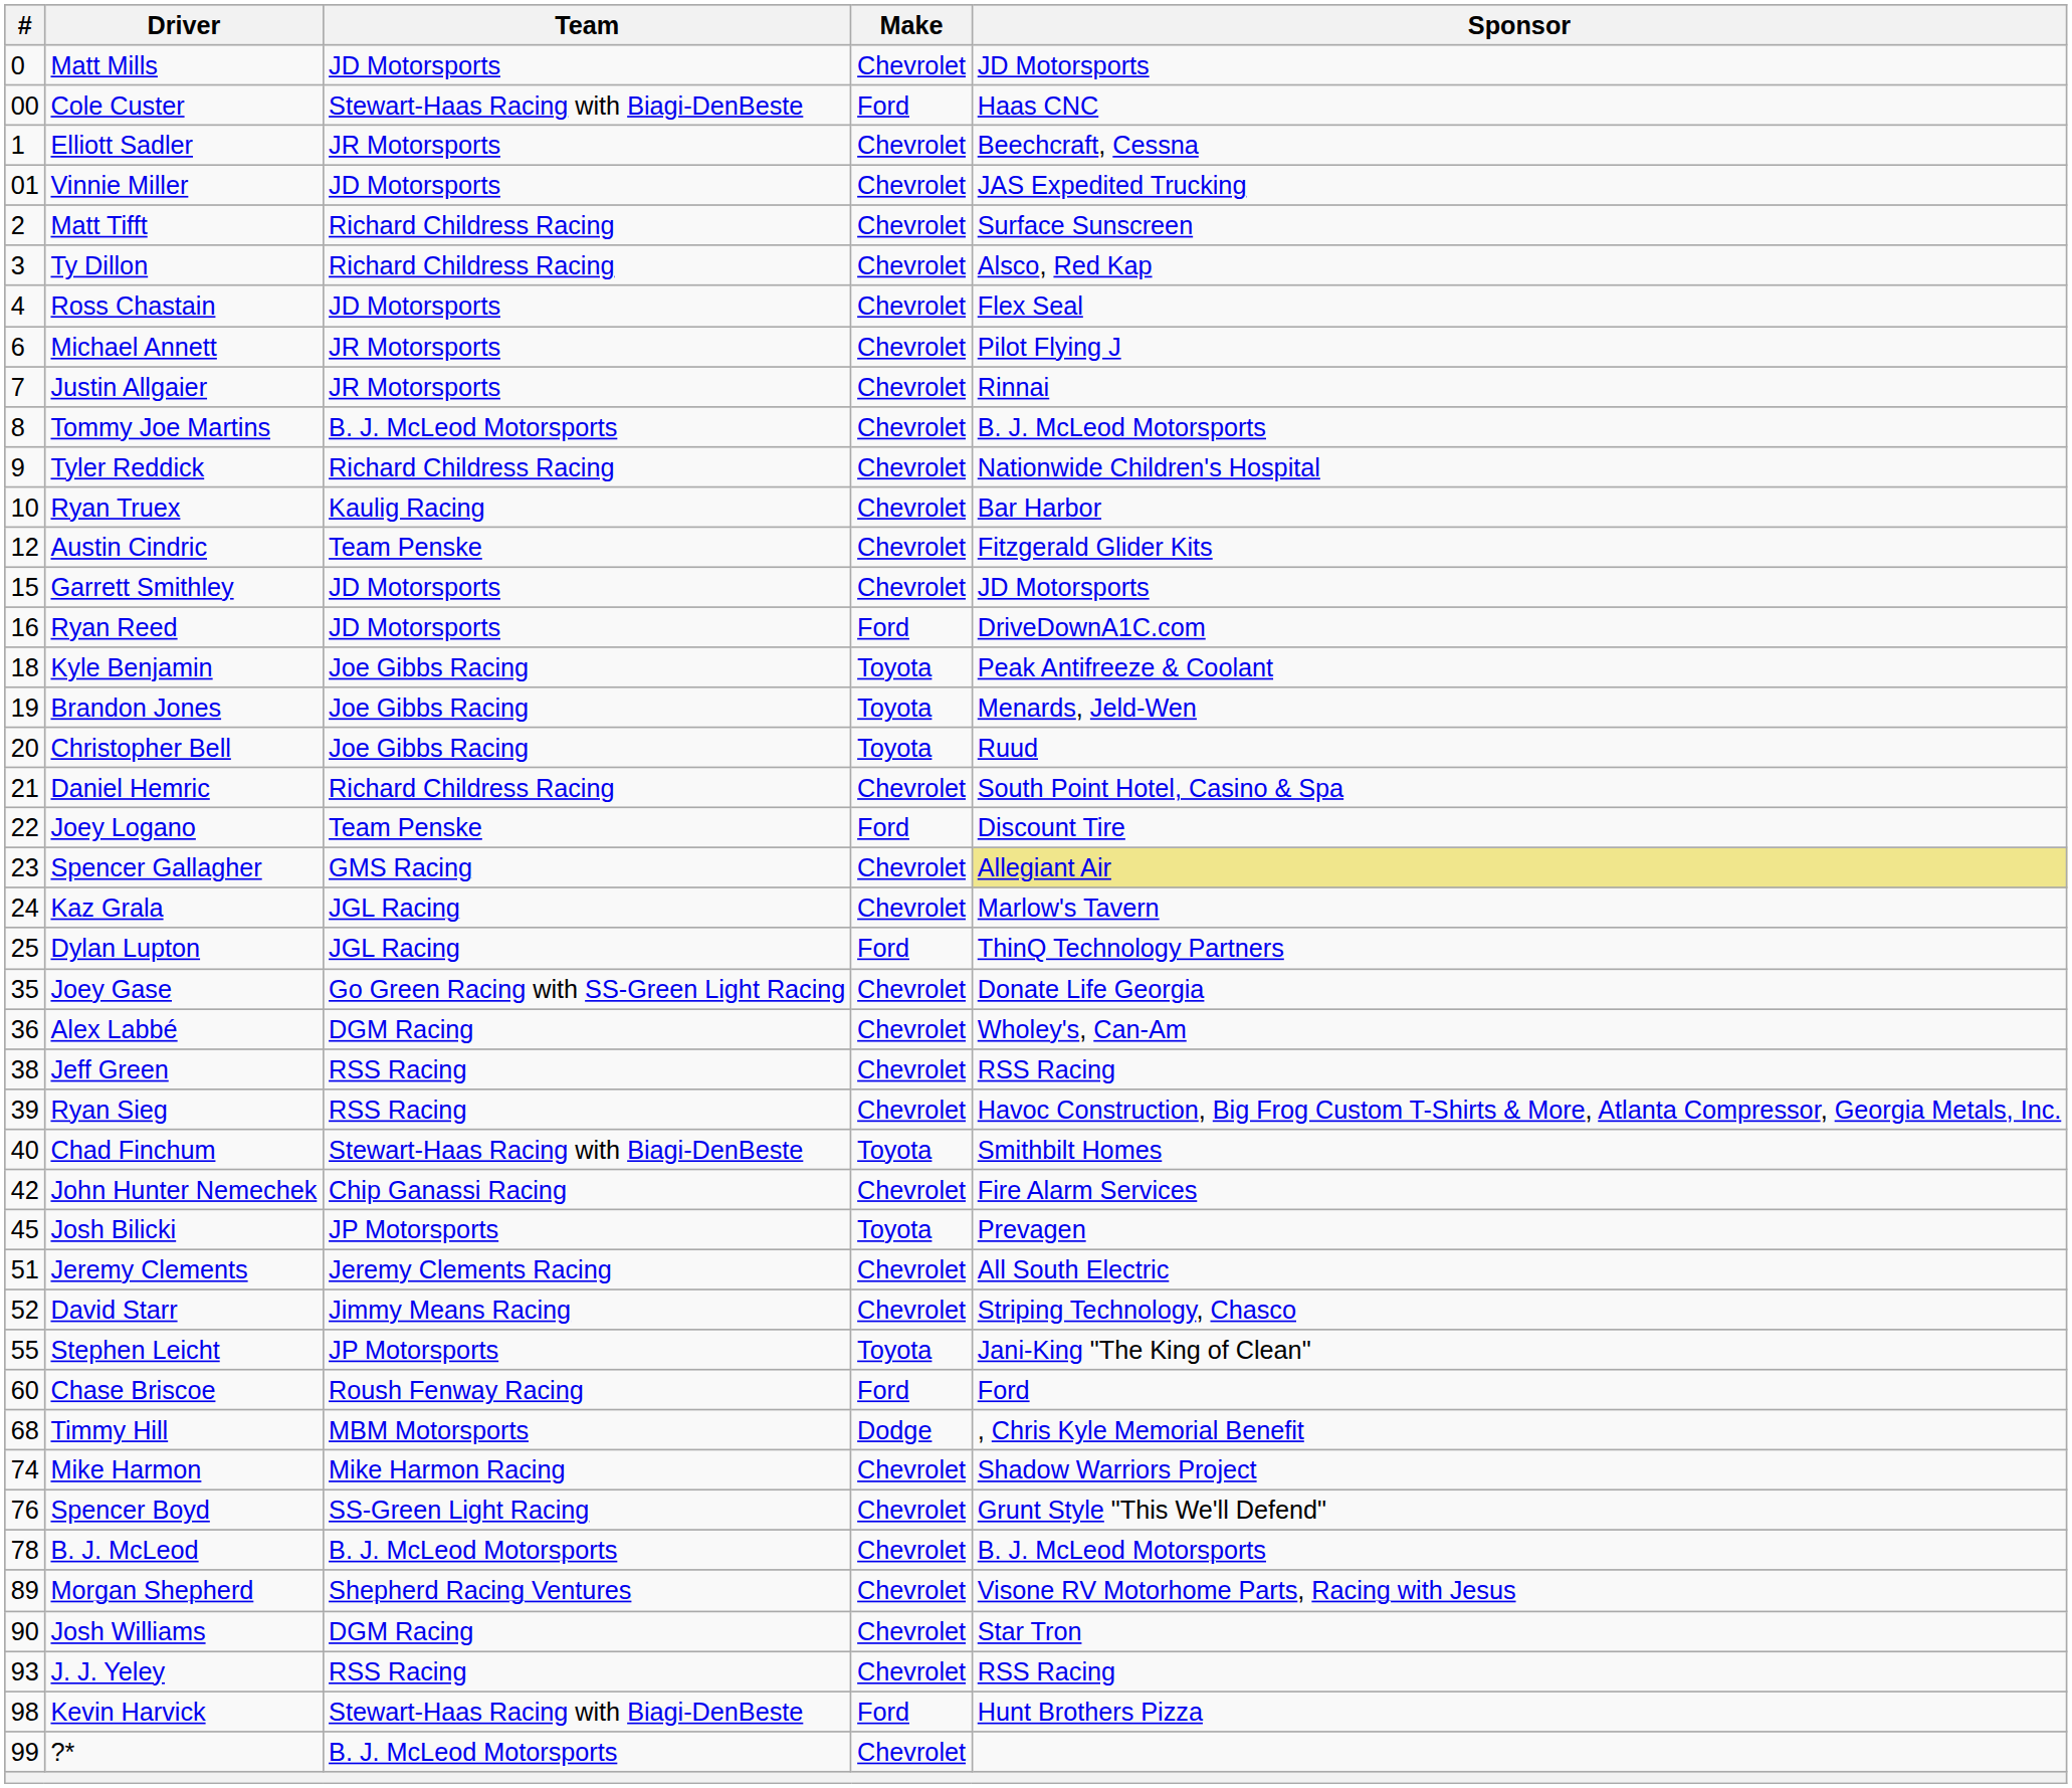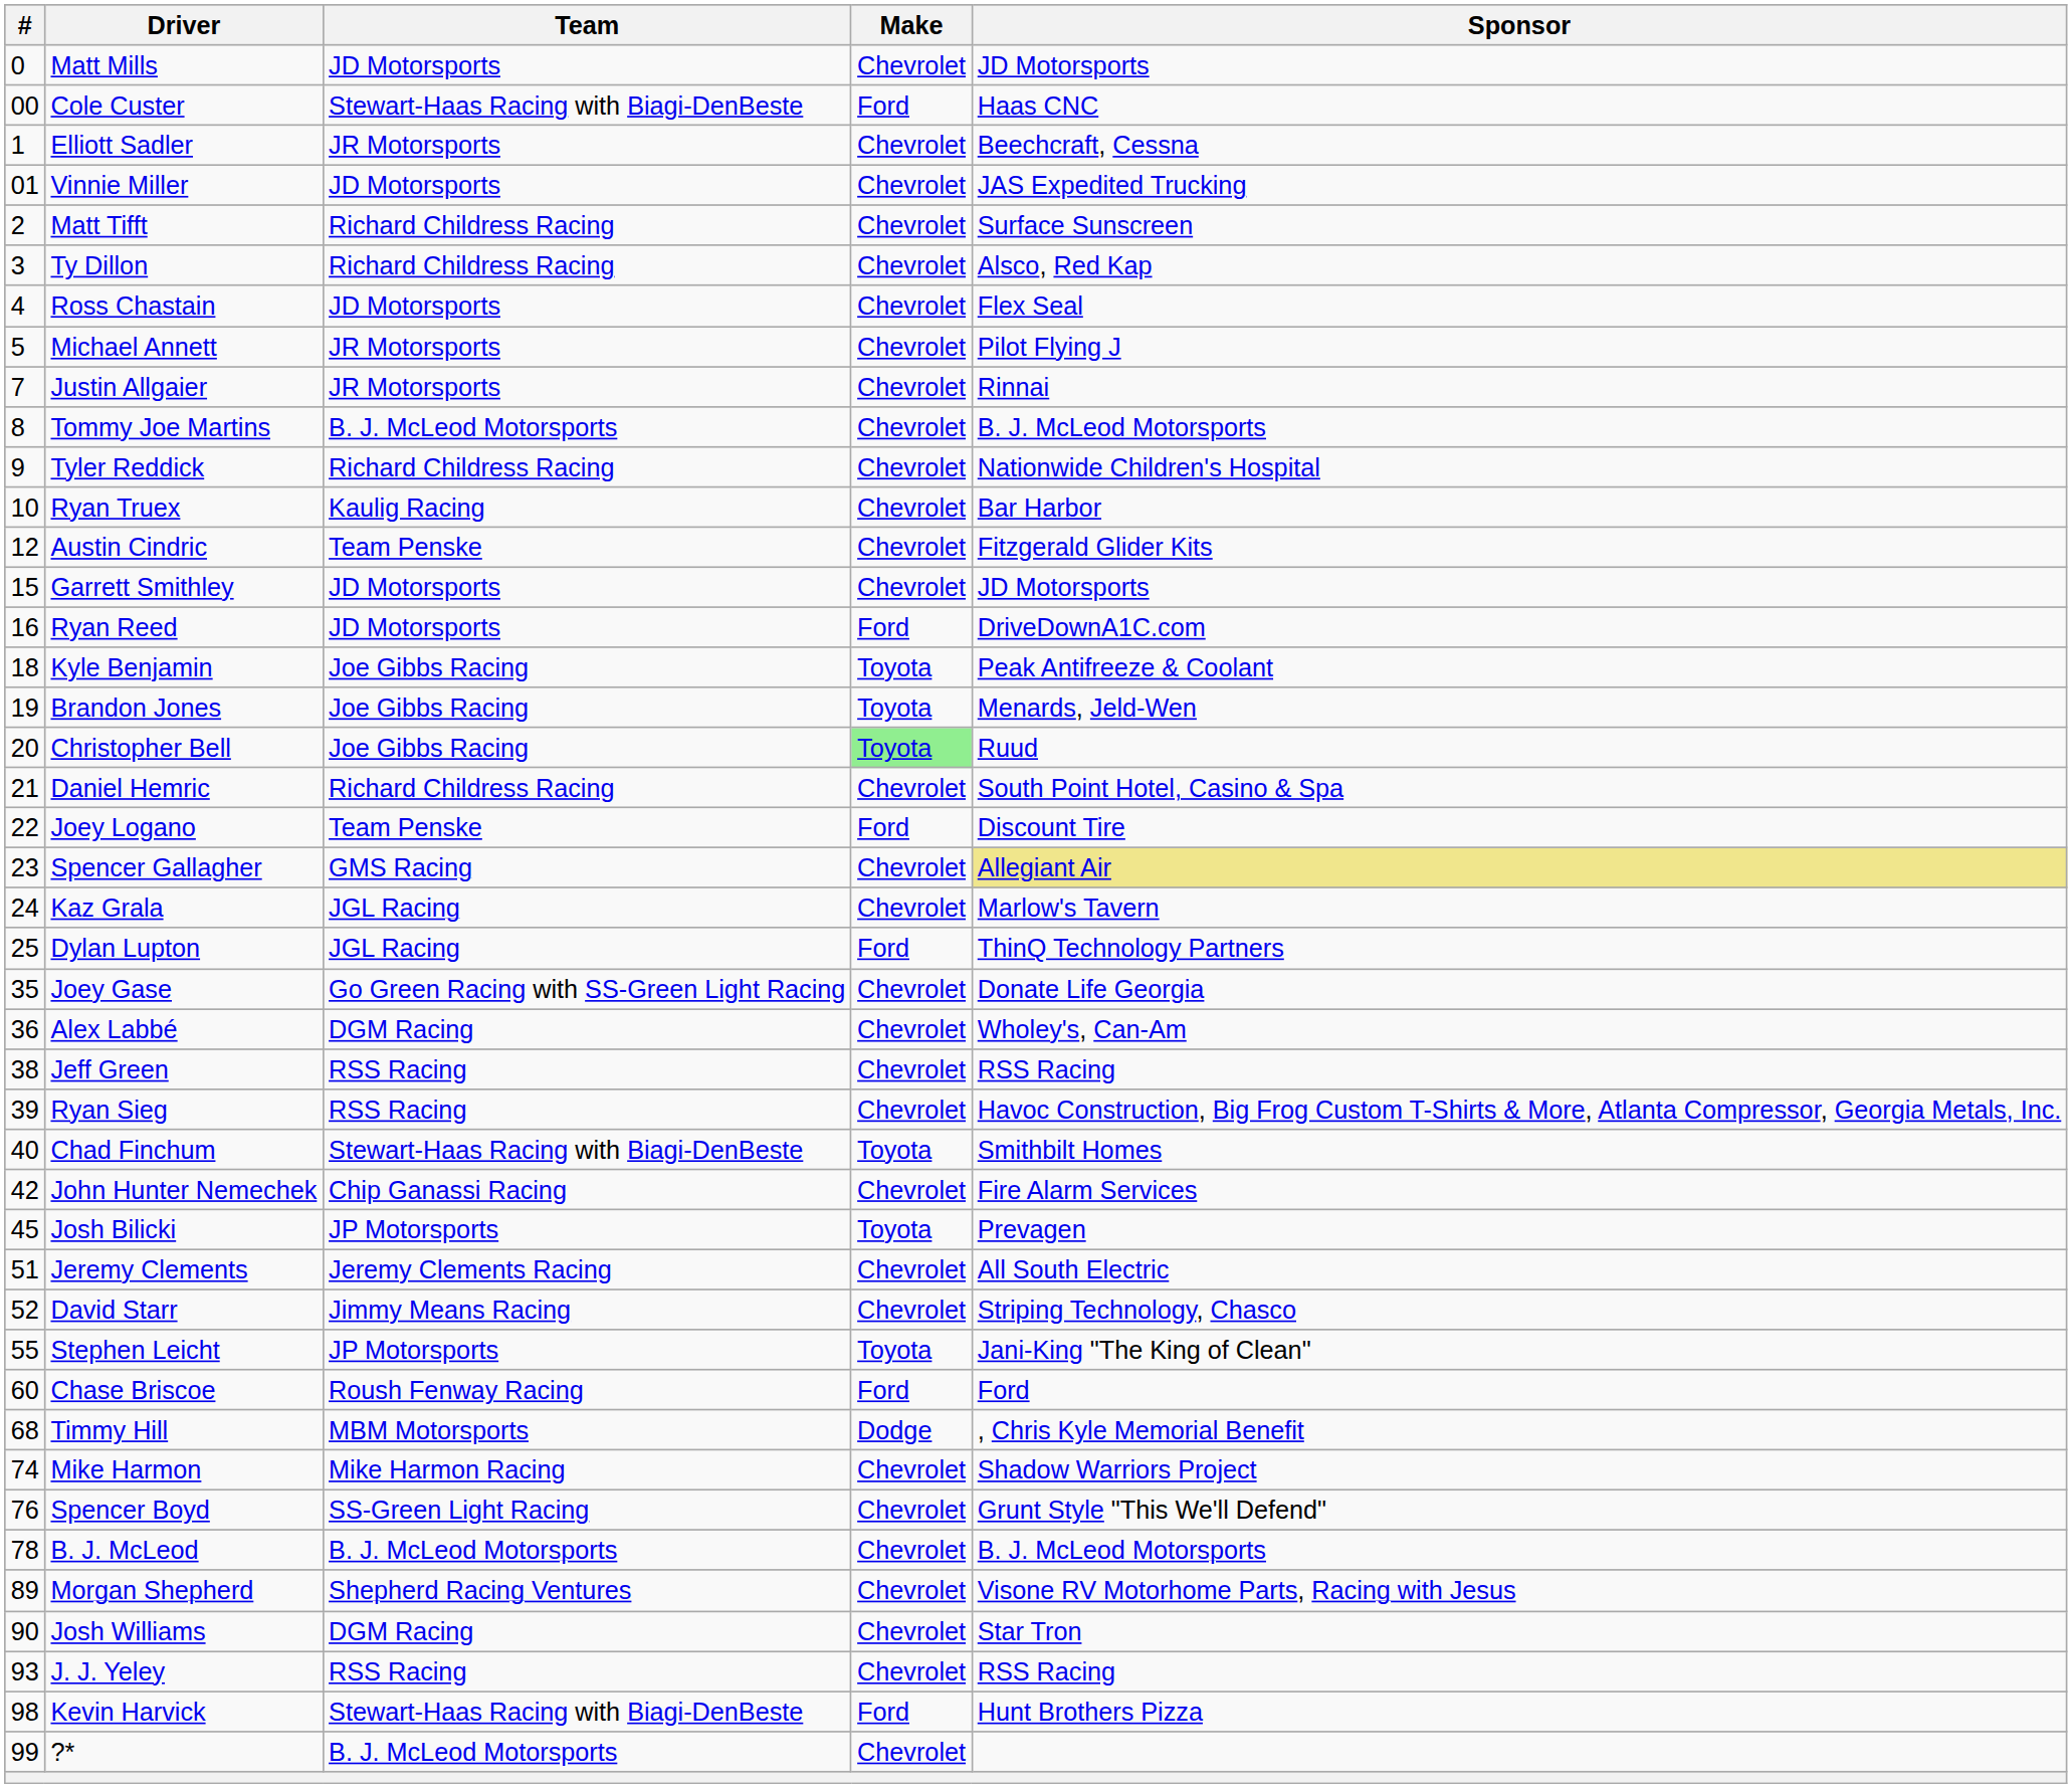 <table class="wikitable" style="font-size:95%">
 <tr>
 <th>#</th>
 <th>Driver</th>
 <th>Team</th>
 <th>Make</th>
 <th>Sponsor</th>
 </tr>
 <tr>
 <td>0</td>
 <td><a href='#'>Matt Mills</a></td>
 <td><a href='#'>JD Motorsports</a></td>
 <td><a href='#'>Chevrolet</a></td>
 <td><a href='#'>JD Motorsports</a></td>
 </tr>
 <tr>
 <td>00</td>
 <td><a href='#'>Cole Custer</a></td>
 <td><a href='#'>Stewart-Haas Racing</a> with <a href='#'>Biagi-DenBeste</a></td>
 <td><a href='#'>Ford</a></td>
 <td><a href='#'>Haas CNC</a></td>
 </tr>
 <tr>
 <td>1</td>
 <td><a href='#'>Elliott Sadler</a></td>
 <td><a href='#'>JR Motorsports</a></td>
 <td><a href='#'>Chevrolet</a></td>
 <td><a href='#'>Beechcraft</a>, <a href='#'>Cessna</a></td>
 </tr>
 <tr>
 <td>01</td>
 <td><a href='#'>Vinnie Miller</a></td>
 <td><a href='#'>JD Motorsports</a></td>
 <td><a href='#'>Chevrolet</a></td>
 <td><a href='#'>JAS Expedited Trucking</a></td>
 </tr>
 <tr>
 <td>2</td>
 <td><a href='#'>Matt Tifft</a></td>
 <td><a href='#'>Richard Childress Racing</a></td>
 <td><a href='#'>Chevrolet</a></td>
 <td><a href='#'>Surface Sunscreen</a></td>
 </tr>
 <tr>
 <td>3</td>
 <td><a href='#'>Ty Dillon</a></td>
 <td><a href='#'>Richard Childress Racing</a></td>
 <td><a href='#'>Chevrolet</a></td>
 <td><a href='#'>Alsco</a>, <a href='#'>Red Kap</a></td>
 </tr>
 <tr>
 <td>4</td>
 <td><a href='#'>Ross Chastain</a></td>
 <td><a href='#'>JD Motorsports</a></td>
 <td><a href='#'>Chevrolet</a></td>
 <td><a href='#'>Flex Seal</a></td>
 </tr>
 <tr>
-<td>6</td>
+<td>5</td>
 <td><a href='#'>Michael Annett</a></td>
 <td><a href='#'>JR Motorsports</a></td>
 <td><a href='#'>Chevrolet</a></td>
 <td><a href='#'>Pilot Flying J</a></td>
 </tr>
 <tr>
 <td>7</td>
 <td><a href='#'>Justin Allgaier</a></td>
 <td><a href='#'>JR Motorsports</a></td>
 <td><a href='#'>Chevrolet</a></td>
 <td><a href='#'>Rinnai</a></td>
 </tr>
 <tr>
 <td>8</td>
 <td><a href='#'>Tommy Joe Martins</a></td>
 <td><a href='#'>B. J. McLeod Motorsports</a></td>
 <td><a href='#'>Chevrolet</a></td>
 <td><a href='#'>B. J. McLeod Motorsports</a></td>
 </tr>
 <tr>
 <td>9</td>
 <td><a href='#'>Tyler Reddick</a></td>
 <td><a href='#'>Richard Childress Racing</a></td>
 <td><a href='#'>Chevrolet</a></td>
 <td><a href='#'>Nationwide Children's Hospital</a></td>
 </tr>
 <tr>
 <td>10</td>
 <td><a href='#'>Ryan Truex</a></td>
 <td><a href='#'>Kaulig Racing</a></td>
 <td><a href='#'>Chevrolet</a></td>
 <td><a href='#'>Bar Harbor</a></td>
 </tr>
 <tr>
 <td>12</td>
 <td><a href='#'>Austin Cindric</a></td>
 <td><a href='#'>Team Penske</a></td>
 <td><a href='#'>Chevrolet</a></td>
 <td><a href='#'>Fitzgerald Glider Kits</a></td>
 </tr>
 <tr>
 <td>15</td>
 <td><a href='#'>Garrett Smithley</a></td>
 <td><a href='#'>JD Motorsports</a></td>
 <td><a href='#'>Chevrolet</a></td>
 <td><a href='#'>JD Motorsports</a></td>
 </tr>
 <tr>
 <td>16</td>
 <td><a href='#'>Ryan Reed</a></td>
 <td><a href='#'>JD Motorsports</a></td>
 <td><a href='#'>Ford</a></td>
 <td><a href='#'>DriveDownA1C.com</a></td>
 </tr>
 <tr>
 <td>18</td>
 <td><a href='#'>Kyle Benjamin</a></td>
 <td><a href='#'>Joe Gibbs Racing</a></td>
 <td><a href='#'>Toyota</a></td>
 <td><a href='#'>Peak Antifreeze & Coolant</a></td>
 </tr>
 <tr>
 <td>19</td>
 <td><a href='#'>Brandon Jones</a></td>
 <td><a href='#'>Joe Gibbs Racing</a></td>
 <td><a href='#'>Toyota</a></td>
 <td><a href='#'>Menards</a>, <a href='#'>Jeld-Wen</a></td>
 </tr>
 <tr>
 <td>20</td>
 <td><a href='#'>Christopher Bell</a></td>
 <td><a href='#'>Joe Gibbs Racing</a></td>
-<td><a href='#'>Toyota</a></td>
+<td style="background: lightgreen;"><a href='#'>Toyota</a></td>
 <td><a href='#'>Ruud</a></td>
 </tr>
 <tr>
 <td>21</td>
 <td><a href='#'>Daniel Hemric</a></td>
 <td><a href='#'>Richard Childress Racing</a></td>
 <td><a href='#'>Chevrolet</a></td>
 <td><a href='#'>South Point Hotel, Casino & Spa</a></td>
 </tr>
 <tr>
 <td>22</td>
 <td><a href='#'>Joey Logano</a></td>
 <td><a href='#'>Team Penske</a></td>
 <td><a href='#'>Ford</a></td>
 <td><a href='#'>Discount Tire</a></td>
 </tr>
 <tr>
 <td>23</td>
 <td><a href='#'>Spencer Gallagher</a></td>
 <td><a href='#'>GMS Racing</a></td>
 <td><a href='#'>Chevrolet</a></td>
 <td style="background: khaki;"><a href='#'>Allegiant Air</a></td>
 </tr>
 <tr>
 <td>24</td>
 <td><a href='#'>Kaz Grala</a></td>
 <td><a href='#'>JGL Racing</a></td>
 <td><a href='#'>Chevrolet</a></td>
 <td><a href='#'>Marlow's Tavern</a></td>
 </tr>
 <tr>
 <td>25</td>
 <td><a href='#'>Dylan Lupton</a></td>
 <td><a href='#'>JGL Racing</a></td>
 <td><a href='#'>Ford</a></td>
 <td><a href='#'>ThinQ Technology Partners</a></td>
 </tr>
 <tr>
 <td>35</td>
 <td><a href='#'>Joey Gase</a></td>
 <td><a href='#'>Go Green Racing</a> with <a href='#'>SS-Green Light Racing</a></td>
 <td><a href='#'>Chevrolet</a></td>
 <td><a href='#'>Donate Life Georgia</a></td>
 </tr>
 <tr>
 <td>36</td>
 <td><a href='#'>Alex Labbé</a></td>
 <td><a href='#'>DGM Racing</a></td>
 <td><a href='#'>Chevrolet</a></td>
 <td><a href='#'>Wholey's</a>, <a href='#'>Can-Am</a></td>
 </tr>
 <tr>
 <td>38</td>
 <td><a href='#'>Jeff Green</a></td>
 <td><a href='#'>RSS Racing</a></td>
 <td><a href='#'>Chevrolet</a></td>
 <td><a href='#'>RSS Racing</a></td>
 </tr>
 <tr>
 <td>39</td>
 <td><a href='#'>Ryan Sieg</a></td>
 <td><a href='#'>RSS Racing</a></td>
 <td><a href='#'>Chevrolet</a></td>
 <td><a href='#'>Havoc Construction</a>, <a href='#'>Big Frog Custom T-Shirts & More</a>, <a href='#'>Atlanta Compressor</a>, <a href='#'>Georgia Metals, Inc.</a></td>
 </tr>
 <tr>
 <td>40</td>
 <td><a href='#'>Chad Finchum</a></td>
 <td><a href='#'>Stewart-Haas Racing</a> with <a href='#'>Biagi-DenBeste</a></td>
 <td><a href='#'>Toyota</a></td>
 <td><a href='#'>Smithbilt Homes</a></td>
 </tr>
 <tr>
 <td>42</td>
 <td><a href='#'>John Hunter Nemechek</a></td>
 <td><a href='#'>Chip Ganassi Racing</a></td>
 <td><a href='#'>Chevrolet</a></td>
 <td><a href='#'>Fire Alarm Services</a></td>
 </tr>
 <tr>
 <td>45</td>
 <td><a href='#'>Josh Bilicki</a></td>
 <td><a href='#'>JP Motorsports</a></td>
 <td><a href='#'>Toyota</a></td>
 <td><a href='#'>Prevagen</a></td>
 </tr>
 <tr>
 <td>51</td>
 <td><a href='#'>Jeremy Clements</a></td>
 <td><a href='#'>Jeremy Clements Racing</a></td>
 <td><a href='#'>Chevrolet</a></td>
 <td><a href='#'>All South Electric</a></td>
 </tr>
 <tr>
 <td>52</td>
 <td><a href='#'>David Starr</a></td>
 <td><a href='#'>Jimmy Means Racing</a></td>
 <td><a href='#'>Chevrolet</a></td>
 <td><a href='#'>Striping Technology</a>, <a href='#'>Chasco</a></td>
 </tr>
 <tr>
 <td>55</td>
 <td><a href='#'>Stephen Leicht</a></td>
 <td><a href='#'>JP Motorsports</a></td>
 <td><a href='#'>Toyota</a></td>
 <td><a href='#'>Jani-King</a> "The King of Clean"</td>
 </tr>
 <tr>
 <td>60</td>
 <td><a href='#'>Chase Briscoe</a></td>
 <td><a href='#'>Roush Fenway Racing</a></td>
 <td><a href='#'>Ford</a></td>
 <td><a href='#'>Ford</a></td>
 </tr>
 <tr>
 <td>68</td>
 <td><a href='#'>Timmy Hill</a></td>
 <td><a href='#'>MBM Motorsports</a></td>
 <td><a href='#'>Dodge</a></td>
 <td>, <a href='#'>Chris Kyle Memorial Benefit</a></td>
 </tr>
 <tr>
 <td>74</td>
 <td><a href='#'>Mike Harmon</a></td>
 <td><a href='#'>Mike Harmon Racing</a></td>
 <td><a href='#'>Chevrolet</a></td>
 <td><a href='#'>Shadow Warriors Project</a></td>
 </tr>
 <tr>
 <td>76</td>
 <td><a href='#'>Spencer Boyd</a></td>
 <td><a href='#'>SS-Green Light Racing</a></td>
 <td><a href='#'>Chevrolet</a></td>
 <td><a href='#'>Grunt Style</a> "This We'll Defend"</td>
 </tr>
 <tr>
 <td>78</td>
 <td><a href='#'>B. J. McLeod</a></td>
 <td><a href='#'>B. J. McLeod Motorsports</a></td>
 <td><a href='#'>Chevrolet</a></td>
 <td><a href='#'>B. J. McLeod Motorsports</a></td>
 </tr>
 <tr>
 <td>89</td>
 <td><a href='#'>Morgan Shepherd</a></td>
 <td><a href='#'>Shepherd Racing Ventures</a></td>
 <td><a href='#'>Chevrolet</a></td>
 <td><a href='#'>Visone RV Motorhome Parts</a>, <a href='#'>Racing with Jesus</a></td>
 </tr>
 <tr>
 <td>90</td>
 <td><a href='#'>Josh Williams</a></td>
 <td><a href='#'>DGM Racing</a></td>
 <td><a href='#'>Chevrolet</a></td>
 <td><a href='#'>Star Tron</a></td>
 </tr>
 <tr>
 <td>93</td>
 <td><a href='#'>J. J. Yeley</a></td>
 <td><a href='#'>RSS Racing</a></td>
 <td><a href='#'>Chevrolet</a></td>
 <td><a href='#'>RSS Racing</a></td>
 </tr>
 <tr>
 <td>98</td>
 <td><a href='#'>Kevin Harvick</a></td>
 <td><a href='#'>Stewart-Haas Racing</a> with <a href='#'>Biagi-DenBeste</a></td>
 <td><a href='#'>Ford</a></td>
 <td><a href='#'>Hunt Brothers Pizza</a></td>
 </tr>
 <tr>
 <td>99</td>
 <td>?*</td>
 <td><a href='#'>B. J. McLeod Motorsports</a></td>
 <td><a href='#'>Chevrolet</a></td>
 <td></td>
 </tr>
 <tr>
 <th colspan="5"></th>
 </tr>
 </table>
